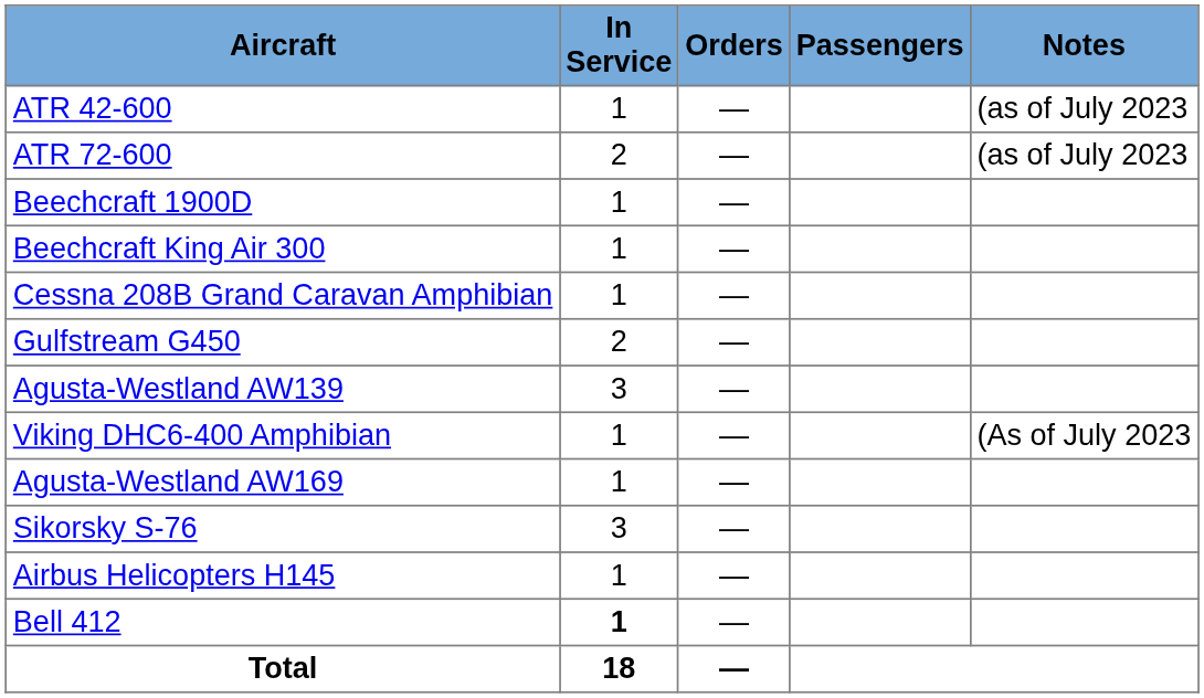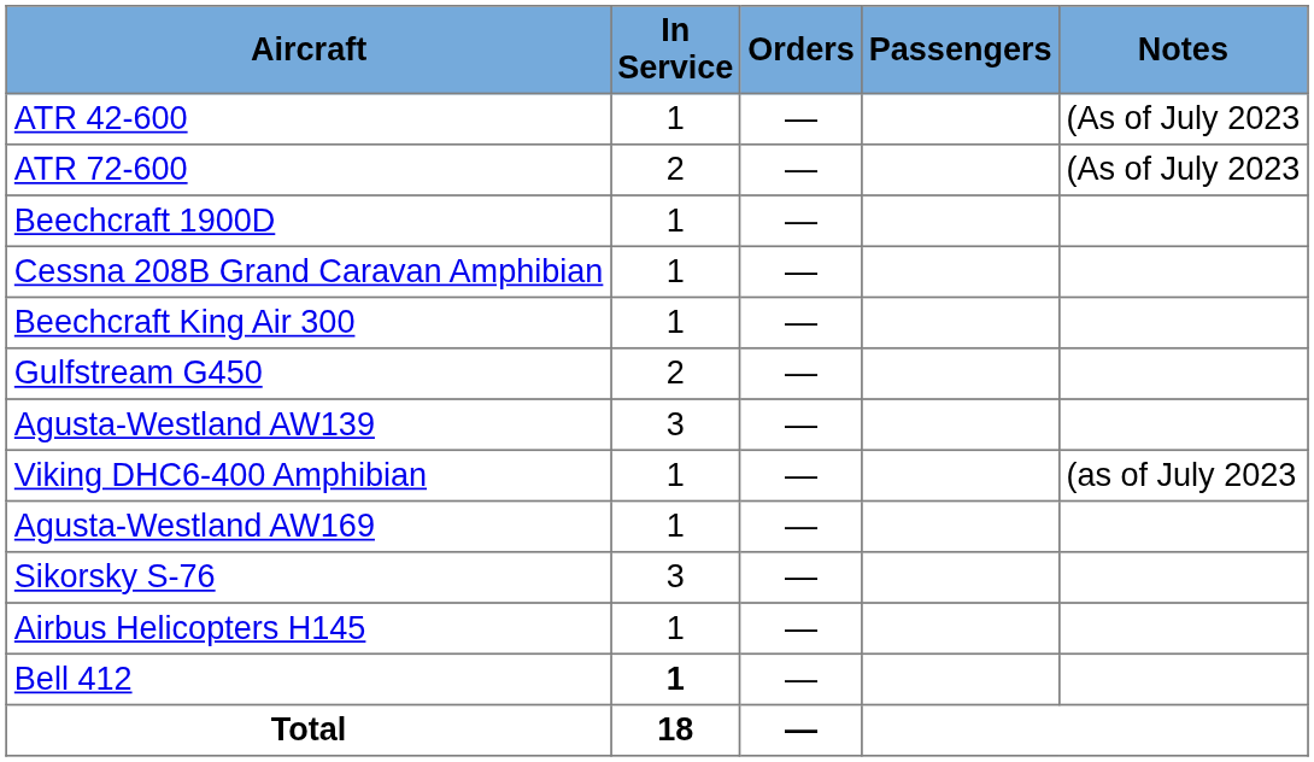 <table class="toccolours" border="1" cellpadding="3" style="margin:1em auto; border-collapse:collapse">
 <tr bgcolor="#75aadb">
 <th>Aircraft</th>
 <th>In<br>Service</th>
 <th>Orders</th>
 <th>Passengers</th>
 <th>Notes</th>
 </tr>
 <tr>
 <td><a href='#'>ATR 42-600</a></td>
 <td align="center">1</td>
 <td align="center">—</td>
 <td align="center"></td>
-<td>(as of July 2023</td>
+<td>(As of July 2023</td>
 </tr>
 <tr>
 <td><a href='#'>ATR 72-600</a></td>
 <td align="center">2</td>
 <td align="center">—</td>
 <td align="center"></td>
-<td>(as of July 2023 </td>
+<td>(As of July 2023</td>
 </tr>
 <tr>
 <td><a href='#'>Beechcraft 1900D</a></td>
 <td align="center">1</td>
 <td align="center">—</td>
 <td align="center"></td>
 <td></td>
 </tr>
 <tr>
-<td><a href='#'>Beechcraft King Air 300</a></td>
+<td><a href='#'>Cessna 208B Grand Caravan Amphibian</a></td>
 <td align="center">1</td>
 <td align="center">—</td>
 <td align="center"></td>
 <td></td>
 </tr>
 <tr>
-<td><a href='#'>Cessna 208B Grand Caravan Amphibian</a></td>
+<td><a href='#'>Beechcraft King Air 300</a></td>
 <td align="center">1</td>
 <td align="center">—</td>
 <td align="center"></td>
 <td></td>
 </tr>
 <tr>
 <td><a href='#'>Gulfstream G450</a></td>
 <td align="center">2</td>
 <td align="center">—</td>
 <td align="center"></td>
 <td></td>
 </tr>
 <tr>
 <td><a href='#'>Agusta-Westland AW139</a></td>
 <td align="center">3</td>
 <td align="center">—</td>
 <td></td>
 <td></td>
 </tr>
 <tr>
 <td><a href='#'>Viking DHC6-400 Amphibian</a></td>
 <td align="center">1</td>
 <td align="center">—</td>
 <td></td>
-<td>(As of July 2023</td>
+<td>(as of July 2023</td>
 </tr>
 <tr>
 <td><a href='#'>Agusta-Westland AW169</a></td>
 <td align="center">1</td>
 <td align="center">—</td>
 <td></td>
 <td></td>
 </tr>
 <tr>
 <td><a href='#'>Sikorsky S-76</a></td>
 <td align="center">3</td>
 <td align="center">—</td>
 <td></td>
 <td></td>
 </tr>
 <tr>
 <td><a href='#'>Airbus Helicopters H145</a></td>
 <td align="center">1</td>
 <td align="center">—</td>
 <td></td>
 <td></td>
 </tr>
 <tr>
 <td><a href='#'>Bell 412</a></td>
 <td align="center"><strong>1</strong></td>
 <td align="center">—</td>
 <td></td>
 <td></td>
 </tr>
 <tr>
 <th>Total</th>
 <th>18</th>
 <th>—</th>
 <th colspan="2"></th>
 </tr>
 </table>
